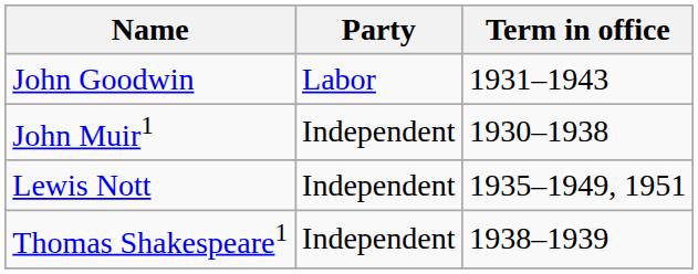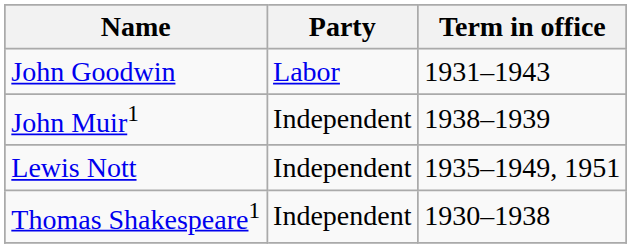 <table class="wikitable sortable">
 <tr>
 <th><strong>Name</strong></th>
 <th><strong>Party</strong></th>
 <th><strong>Term in office</strong></th>
 </tr>
 <tr>
 <td><a href='#'>John Goodwin</a></td>
 <td><a href='#'>Labor</a></td>
 <td>1931–1943</td>
 </tr>
 <tr>
 <td><a href='#'>John Muir</a><sup>1</sup></td>
 <td>Independent</td>
-<td>1930–1938</td>
+<td>1938–1939</td>
 </tr>
 <tr>
 <td><a href='#'>Lewis Nott</a></td>
 <td>Independent</td>
 <td>1935–1949, 1951</td>
 </tr>
 <tr>
 <td><a href='#'>Thomas Shakespeare</a><sup>1</sup></td>
 <td>Independent</td>
-<td>1938–1939</td>
+<td>1930–1938</td>
 </tr>
 </table>
